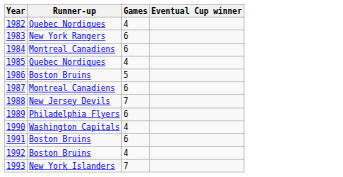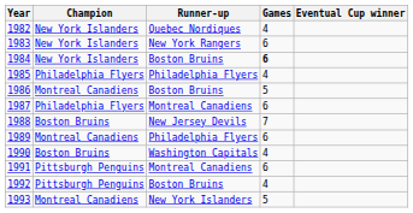 <table class="wikitable">
 <tr>
 <th>Year</th>
+<th>Champion</th>
 <th>Runner-up</th>
 <th>Games</th>
 <th>Eventual Cup winner</th>
 </tr>
 <tr>
 <td><a href='#'>1982</a></td>
+<td><a href='#'>New York Islanders</a></td>
 <td><a href='#'>Quebec Nordiques</a></td>
 <td>4</td>
 <td></td>
 </tr>
 <tr>
 <td><a href='#'>1983</a></td>
+<td><a href='#'>New York Islanders</a></td>
 <td><a href='#'>New York Rangers</a></td>
 <td>6</td>
 <td></td>
 </tr>
 <tr>
 <td><a href='#'>1984</a></td>
-<td><a href='#'>Montreal Canadiens</a></td>
-<td>6</td>
+<td><a href='#'>New York Islanders</a></td>
+<td><a href='#'>Boston Bruins</a></td>
+<td><strong>6</strong></td>
 <td></td>
 </tr>
 <tr>
 <td><a href='#'>1985</a></td>
-<td><a href='#'>Quebec Nordiques</a></td>
+<td><a href='#'>Philadelphia Flyers</a></td>
+<td><a href='#'>Philadelphia Flyers</a></td>
 <td>4</td>
 <td></td>
 </tr>
 <tr>
 <td><a href='#'>1986</a></td>
+<td><a href='#'>Montreal Canadiens</a></td>
 <td><a href='#'>Boston Bruins</a></td>
 <td>5</td>
 <td></td>
 </tr>
 <tr>
 <td><a href='#'>1987</a></td>
+<td><a href='#'>Philadelphia Flyers</a></td>
 <td><a href='#'>Montreal Canadiens</a></td>
 <td>6</td>
 <td></td>
 </tr>
 <tr>
 <td><a href='#'>1988</a></td>
+<td><a href='#'>Boston Bruins</a></td>
 <td><a href='#'>New Jersey Devils</a></td>
 <td>7</td>
 <td></td>
 </tr>
 <tr>
 <td><a href='#'>1989</a></td>
+<td><a href='#'>Montreal Canadiens</a></td>
 <td><a href='#'>Philadelphia Flyers</a></td>
 <td>6</td>
 <td></td>
 </tr>
 <tr>
 <td><a href='#'>1990</a></td>
+<td><a href='#'>Boston Bruins</a></td>
 <td><a href='#'>Washington Capitals</a></td>
 <td>4</td>
 <td></td>
 </tr>
 <tr>
 <td><a href='#'>1991</a></td>
-<td><a href='#'>Boston Bruins</a></td>
+<td><a href='#'>Pittsburgh Penguins</a></td>
+<td><a href='#'>Montreal Canadiens</a></td>
 <td>6</td>
 <td></td>
 </tr>
 <tr>
 <td><a href='#'>1992</a></td>
+<td><a href='#'>Pittsburgh Penguins</a></td>
 <td><a href='#'>Boston Bruins</a></td>
 <td>4</td>
 <td></td>
 </tr>
 <tr>
 <td><a href='#'>1993</a></td>
+<td><a href='#'>Montreal Canadiens</a></td>
 <td><a href='#'>New York Islanders</a></td>
-<td>7</td>
+<td>5</td>
 <td></td>
 </tr>
 </table>
